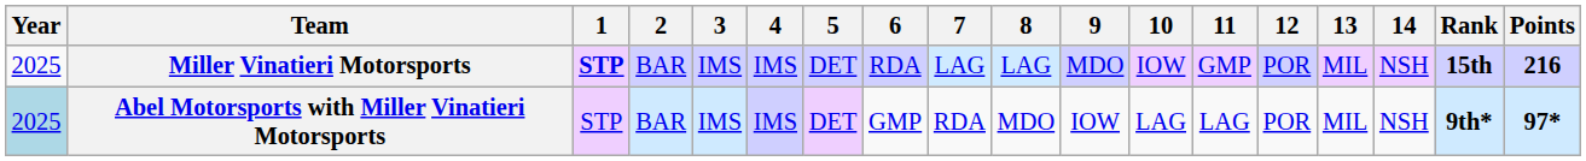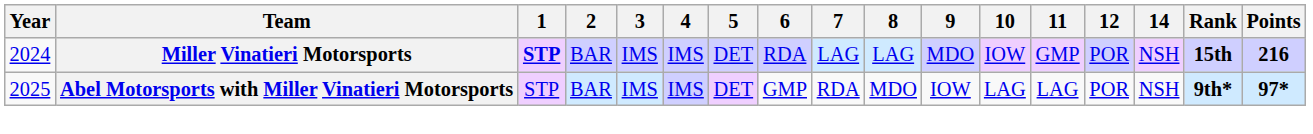 <table class="wikitable" style="text-align:center; font-size:85%">
 <tr>
 <th>Year</th>
 <th>Team</th>
 <th>1</th>
 <th>2</th>
 <th>3</th>
 <th>4</th>
 <th>5</th>
 <th>6</th>
 <th>7</th>
 <th>8</th>
 <th>9</th>
 <th>10</th>
 <th>11</th>
 <th>12</th>
-<th>13</th>
 <th>14</th>
 <th>Rank</th>
 <th>Points</th>
 </tr>
 <tr>
-<td><a href='#'>2025</a></td>
+<td><a href='#'>2024</a></td>
 <th><a href='#'>Miller</a> <a href='#'>Vinatieri</a> Motorsports</th>
 <td style="background:#EFCFFF;"><strong><a href='#'>STP</a><br></strong></td>
 <td style="background:#CFCFFF;"><a href='#'>BAR</a><br></td>
 <td style="background:#CFCFFF;"><a href='#'>IMS</a><br></td>
 <td style="background:#CFCFFF;"><a href='#'>IMS</a><br></td>
 <td style="background:#CFCFFF;"><a href='#'>DET</a><br></td>
 <td style="background:#CFCFFF;"><a href='#'>RDA</a><br></td>
 <td style="background:#CFEAFF;"><a href='#'>LAG</a><br></td>
 <td style="background:#CFEAFF;"><a href='#'>LAG</a><br></td>
 <td style="background:#CFCFFF;"><a href='#'>MDO</a><br></td>
 <td style="background:#EFCFFF;"><a href='#'>IOW</a><br></td>
 <td style="background:#EFCFFF;"><a href='#'>GMP</a><br></td>
 <td style="background:#CFCFFF;"><a href='#'>POR</a><br></td>
-<td style="background:#EFCFFF;"><a href='#'>MIL</a><br></td>
 <td style="background:#EFCFFF;"><a href='#'>NSH</a><br></td>
 <th style="background:#CFCFFF;">15th</th>
 <th style="background:#CFCFFF;">216</th>
 </tr>
 <tr>
-<td style="background: lightblue;"><a href='#'>2025</a></td>
+<td><a href='#'>2025</a></td>
 <th><a href='#'>Abel Motorsports</a> with <a href='#'>Miller</a> <a href='#'>Vinatieri</a> Motorsports</th>
 <td style="background:#EFCFFF;"><a href='#'>STP</a><br></td>
 <td style="background:#CFEAFF;"><a href='#'>BAR</a><br></td>
 <td style="background:#CFEAFF;"><a href='#'>IMS</a><br></td>
 <td style="background:#CFCFFF;"><a href='#'>IMS</a><br></td>
 <td style="background:#EFCFFF;"><a href='#'>DET</a><br></td>
 <td style="background:#;"><a href='#'>GMP</a></td>
 <td style="background:#;"><a href='#'>RDA</a></td>
 <td style="background:#;"><a href='#'>MDO</a></td>
 <td style="background:#;"><a href='#'>IOW</a></td>
 <td style="background:#;"><a href='#'>LAG</a></td>
 <td style="background:#;"><a href='#'>LAG</a></td>
 <td style="background:#;"><a href='#'>POR</a></td>
-<td style="background:#;"><a href='#'>MIL</a></td>
 <td style="background:#;"><a href='#'>NSH</a></td>
 <th style="background:#CFEAFF;">9th*</th>
 <th style="background:#CFEAFF;">97*</th>
 </tr>
 </table>
